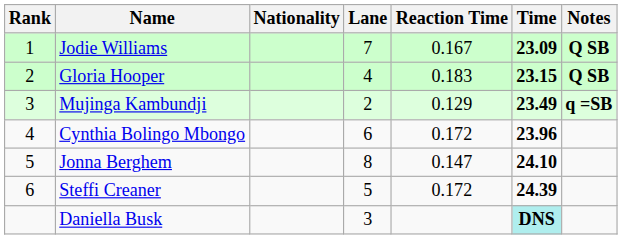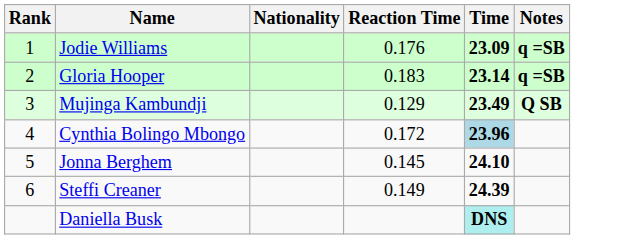 <table class="wikitable sortable" style="text-align:center">
 <tr>
 <th>Rank</th>
 <th>Name</th>
 <th>Nationality</th>
-<th>Lane</th>
 <th>Reaction Time</th>
 <th>Time</th>
 <th>Notes</th>
 </tr>
 <tr bgcolor=ccffcc>
 <td>1</td>
 <td align=left><a href='#'>Jodie Williams</a></td>
 <td align=left></td>
-<td>7</td>
-<td>0.167</td>
+<td>0.176</td>
 <td><strong>23.09</strong></td>
-<td><strong>Q SB</strong></td>
+<td><strong>q =SB</strong></td>
 </tr>
 <tr bgcolor=ccffcc>
 <td>2</td>
 <td align=left><a href='#'>Gloria Hooper</a></td>
 <td align=left></td>
-<td>4</td>
 <td>0.183</td>
-<td><strong>23.15</strong></td>
-<td><strong>Q SB</strong></td>
+<td><strong>23.14</strong></td>
+<td><strong>q =SB</strong></td>
 </tr>
 <tr bgcolor=ddffdd>
 <td>3</td>
 <td align=left><a href='#'>Mujinga Kambundji</a></td>
 <td align=left></td>
-<td>2</td>
 <td>0.129</td>
 <td><strong>23.49</strong></td>
-<td><strong>q =SB</strong></td>
+<td><strong>Q SB</strong></td>
 </tr>
 <tr>
 <td>4</td>
 <td align=left><a href='#'>Cynthia Bolingo Mbongo</a></td>
 <td align=left></td>
-<td>6</td>
 <td>0.172</td>
-<td><strong>23.96</strong></td>
+<td style="background: lightblue;"><strong>23.96</strong></td>
 <td></td>
 </tr>
 <tr>
 <td>5</td>
 <td align=left><a href='#'>Jonna Berghem</a></td>
 <td align=left></td>
-<td>8</td>
-<td>0.147</td>
+<td>0.145</td>
 <td><strong>24.10</strong></td>
 <td></td>
 </tr>
 <tr>
 <td>6</td>
 <td align=left><a href='#'>Steffi Creaner</a></td>
 <td align=left></td>
-<td>5</td>
-<td>0.172</td>
+<td>0.149</td>
 <td><strong>24.39</strong></td>
 <td></td>
 </tr>
 <tr>
 <td></td>
 <td align=left><a href='#'>Daniella Busk</a></td>
 <td align=left></td>
-<td>3</td>
 <td></td>
 <td style="background: paleturquoise;"><strong>DNS</strong></td>
 <td></td>
 </tr>
 </table>
